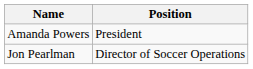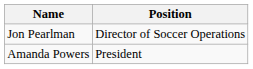 <table class="wikitable">
 <tr>
 <th>Name</th>
 <th>Position</th>
 </tr>
 <tr>
+<td> Jon Pearlman</td>
+<td>Director of Soccer Operations</td>
+</tr>
+<tr>
 <td> Amanda Powers</td>
 <td>President</td>
 </tr>
-<tr>
-<td> Jon Pearlman</td>
-<td>Director of Soccer Operations</td>
-</tr>
 </table>
